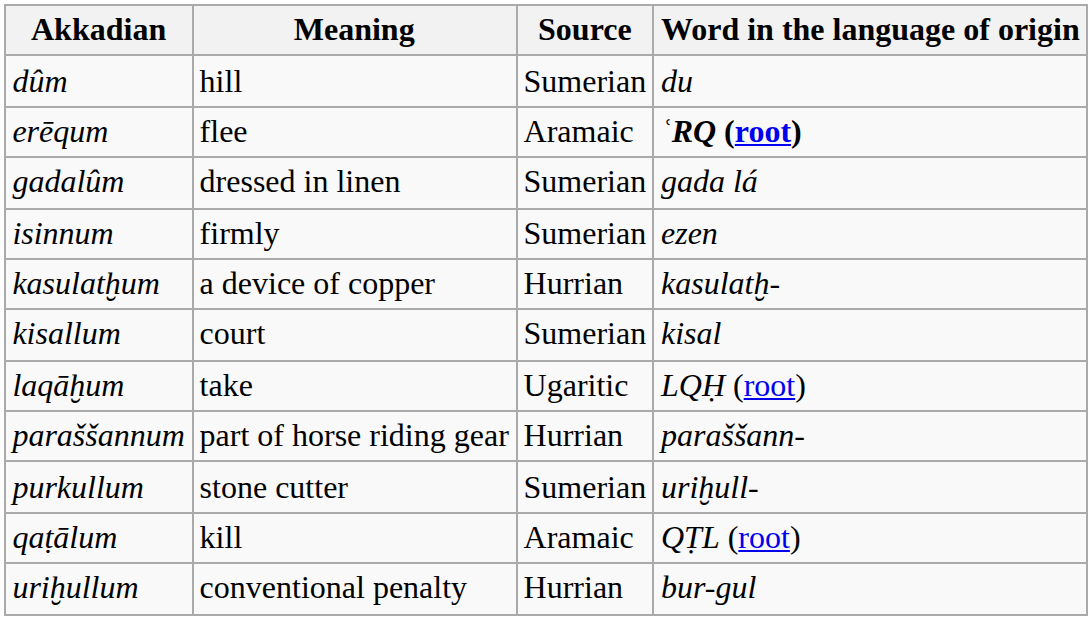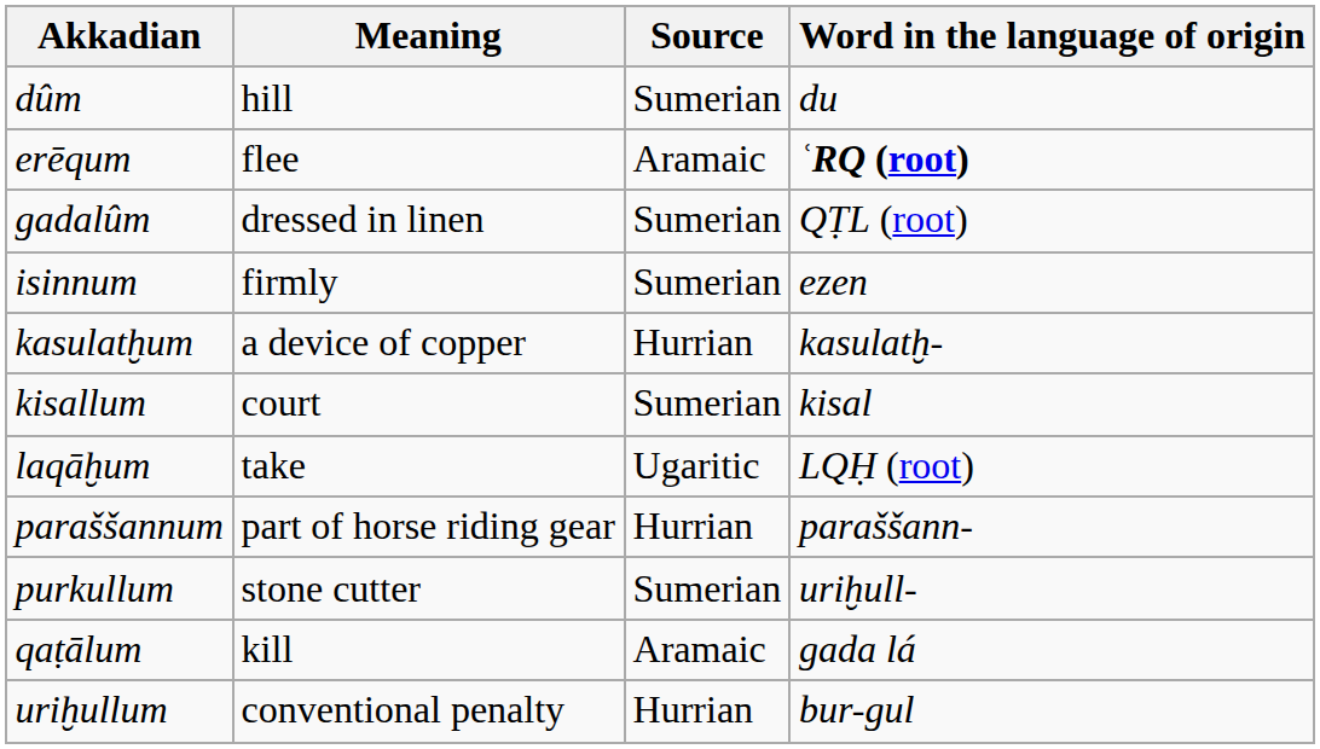 <table class="wikitable">
 <tr>
 <th>Akkadian</th>
 <th>Meaning</th>
 <th>Source</th>
 <th>Word in the language of origin</th>
 </tr>
 <tr>
 <td><em>dûm</em></td>
 <td>hill</td>
 <td>Sumerian</td>
 <td><em>du</em></td>
 </tr>
 <tr>
 <td><em>erēqum</em></td>
 <td>flee</td>
 <td>Aramaic</td>
 <td><strong><em>ʿRQ</em> (<a href='#'>root</a>)</strong></td>
 </tr>
 <tr>
 <td><em>gadalûm</em></td>
 <td>dressed in linen</td>
 <td>Sumerian</td>
-<td><em>gada lá</em></td>
+<td><em>QṬL</em> (<a href='#'>root</a>)</td>
 </tr>
 <tr>
 <td><em>isinnum</em></td>
 <td>firmly</td>
 <td>Sumerian</td>
 <td><em>ezen</em></td>
 </tr>
 <tr>
 <td><em>kasulatḫum</em></td>
 <td>a device of copper</td>
 <td>Hurrian</td>
 <td><em>kasulatḫ-</em></td>
 </tr>
 <tr>
 <td><em>kisallum</em></td>
 <td>court</td>
 <td>Sumerian</td>
 <td><em>kisal</em></td>
 </tr>
 <tr>
 <td><em>laqāḫum</em></td>
 <td>take</td>
 <td>Ugaritic</td>
 <td><em>LQḤ</em> (<a href='#'>root</a>)</td>
 </tr>
 <tr>
 <td><em>paraššannum</em></td>
 <td>part of horse riding gear</td>
 <td>Hurrian</td>
 <td><em>paraššann-</em></td>
 </tr>
 <tr>
 <td><em>purkullum</em></td>
 <td>stone cutter</td>
 <td>Sumerian</td>
 <td><em>uriḫull-</em></td>
 </tr>
 <tr>
 <td><em>qaṭālum</em></td>
 <td>kill</td>
 <td>Aramaic</td>
-<td><em>QṬL</em> (<a href='#'>root</a>)</td>
+<td><em>gada lá</em></td>
 </tr>
 <tr>
 <td><em>uriḫullum</em></td>
 <td>conventional penalty</td>
 <td>Hurrian</td>
 <td><em>bur-gul</em></td>
 </tr>
 <tr>
 </tr>
 </table>
